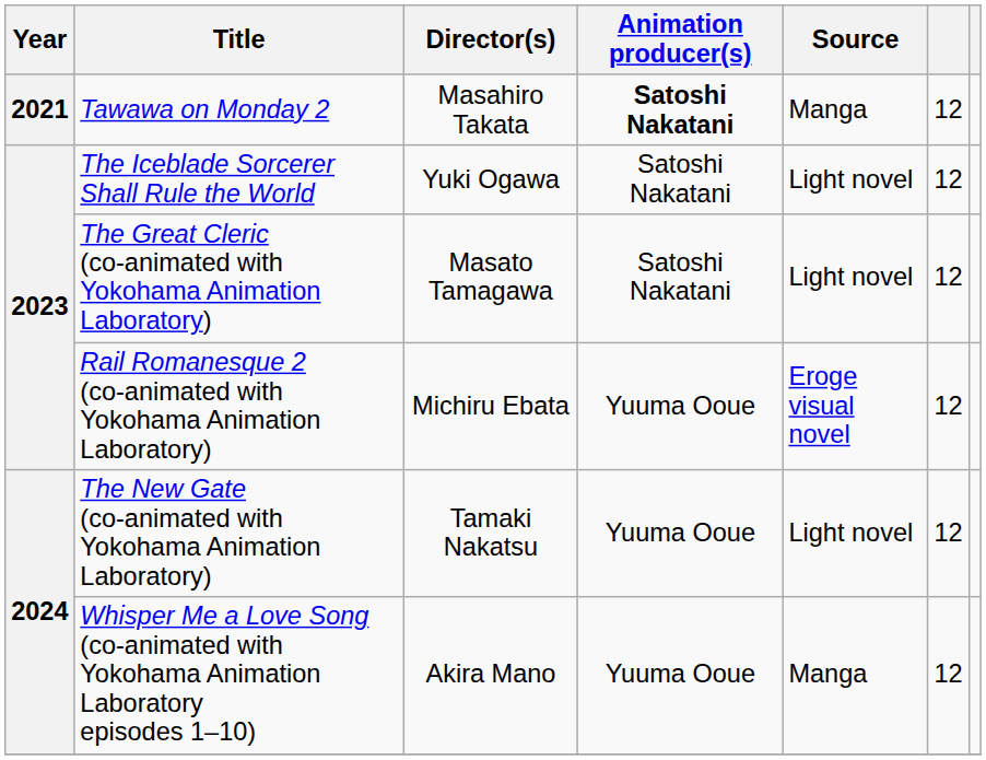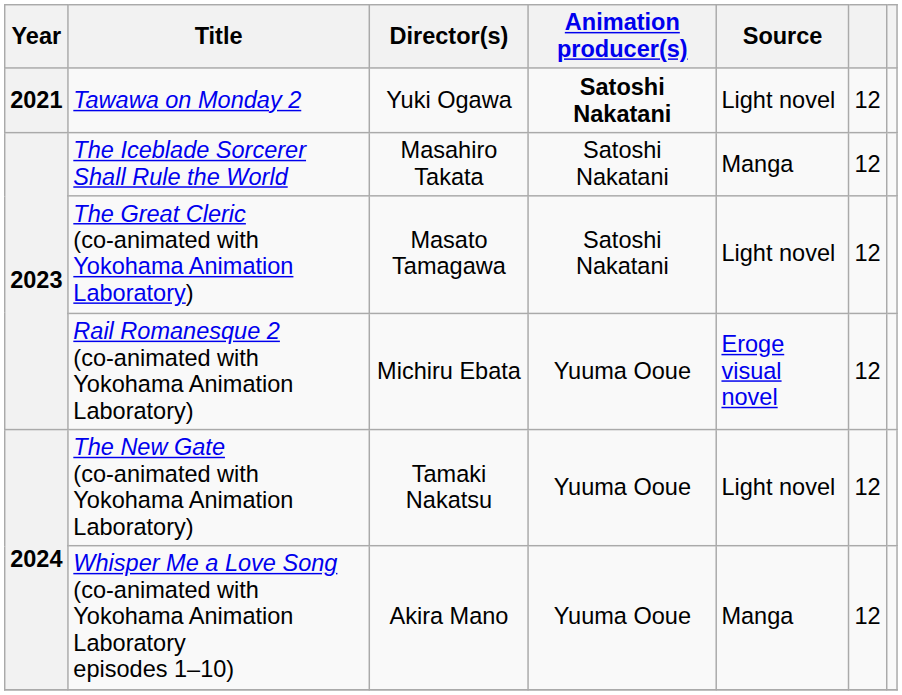 <table class="wikitable sortable plainrowheaders">
 <tr>
 <th scope="col" class="unsortable" width=10>Year</th>
 <th scope="col">Title</th>
 <th scope="col">Director(s)</th>
 <th scope="col"><a href='#'>Animation producer(s)</a></th>
 <th scope="col">Source</th>
 <th scope="col"></th>
 <th scope="col" class="unsortable"></th>
 </tr>
 <tr>
 <th scope="row">2021</th>
 <td><em><a href='#'>Tawawa on Monday 2</a></em></td>
-<td style=text-align:center>Masahiro Takata</td>
+<td style=text-align:center>Yuki Ogawa</td>
 <td style=text-align:center><strong>Satoshi Nakatani</strong></td>
-<td>Manga</td>
+<td>Light novel</td>
 <td>12</td>
 <td></td>
 </tr>
 <tr>
 <th scope="row" rowspan="3">2023</th>
 <td><em><a href='#'>The Iceblade Sorcerer Shall Rule the World</a></em></td>
-<td style=text-align:center>Yuki Ogawa</td>
+<td style=text-align:center>Masahiro Takata</td>
 <td style=text-align:center>Satoshi Nakatani</td>
-<td>Light novel</td>
+<td>Manga</td>
 <td>12</td>
 <td></td>
 </tr>
 <tr>
 <td><em><a href='#'>The Great Cleric</a></em><br>(co-animated with <a href='#'>Yokohama Animation Laboratory</a>)</td>
 <td style=text-align:center>Masato Tamagawa</td>
 <td style=text-align:center>Satoshi Nakatani</td>
 <td>Light novel</td>
 <td>12</td>
 <td></td>
 </tr>
 <tr>
 <td><em><a href='#'>Rail Romanesque 2</a></em><br>(co-animated with Yokohama Animation Laboratory)</td>
 <td style=text-align:center>Michiru Ebata</td>
 <td style=text-align:center>Yuuma Ooue</td>
 <td><a href='#'>Eroge</a> <a href='#'>visual novel</a></td>
 <td>12</td>
 <td></td>
 </tr>
 <tr>
 <th scope="row" rowspan="2">2024</th>
 <td><em><a href='#'>The New Gate</a></em><br>(co-animated with Yokohama Animation Laboratory)</td>
 <td style=text-align:center>Tamaki Nakatsu</td>
 <td style=text-align:center>Yuuma Ooue</td>
 <td>Light novel</td>
 <td>12</td>
 <td></td>
 </tr>
 <tr>
 <td><em><a href='#'>Whisper Me a Love Song</a></em><br>(co-animated with Yokohama Animation Laboratory<br>episodes 1–10)</td>
 <td style=text-align:center>Akira Mano</td>
 <td style=text-align:center>Yuuma Ooue</td>
 <td>Manga</td>
 <td>12</td>
 <td></td>
 </tr>
 <tr>
 </tr>
 </table>
